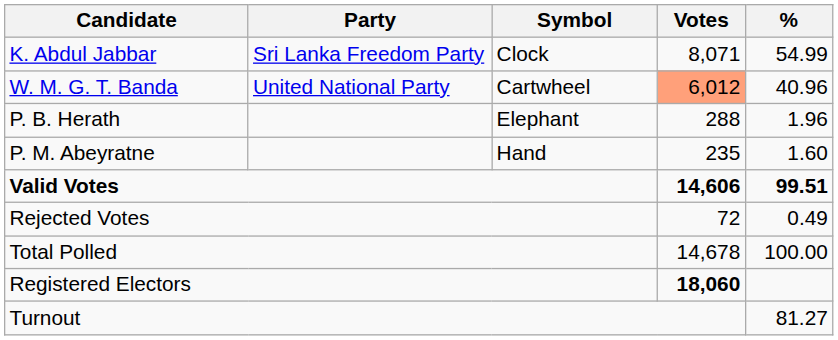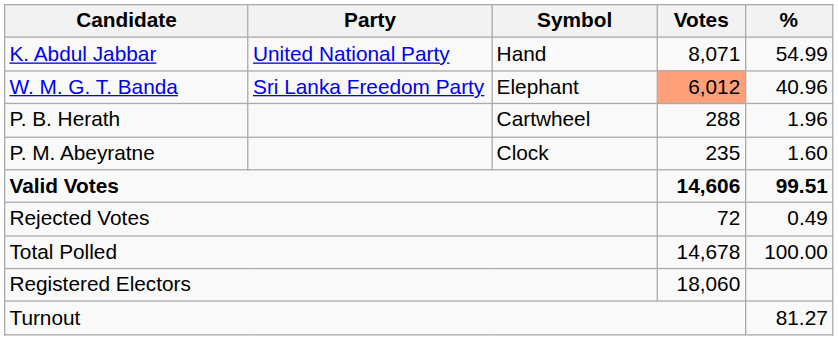 <table class="wikitable" border="1" style="text-align:right;">
 <tr>
 <th align=left width="180">Candidate</th>
 <th align=left width="180">Party</th>
 <th align=left width="120">Symbol</th>
 <th align=left width="60">Votes</th>
 <th align=left width="60">%</th>
 </tr>
 <tr>
 <td align=left><a href='#'>K. Abdul Jabbar</a></td>
-<td align=left><a href='#'>Sri Lanka Freedom Party</a></td>
-<td align=left>Clock</td>
+<td align=left><a href='#'>United National Party</a></td>
+<td align=left>Hand</td>
 <td align=right>8,071</td>
 <td align=right>54.99</td>
 </tr>
 <tr>
 <td align=left><a href='#'>W. M. G. T. Banda</a></td>
-<td align=left><a href='#'>United National Party</a></td>
-<td align=left>Cartwheel</td>
+<td align=left><a href='#'>Sri Lanka Freedom Party</a></td>
+<td align=left>Elephant</td>
 <td align=right style="background: lightsalmon;">6,012</td>
 <td align=right>40.96</td>
 </tr>
 <tr>
 <td align=left>P. B. Herath</td>
 <td align=left></td>
-<td align=left>Elephant</td>
+<td align=left>Cartwheel</td>
 <td align=right>288</td>
 <td align=right>1.96</td>
 </tr>
 <tr>
 <td align=left>P. M. Abeyratne</td>
 <td align=left></td>
-<td align=left>Hand</td>
+<td align=left>Clock</td>
 <td align=right>235</td>
 <td align=right>1.60</td>
 </tr>
 <tr>
 <td align=left colspan=3><strong>Valid Votes</strong></td>
 <td align=right><strong>14,606</strong></td>
 <td align=right><strong>99.51</strong></td>
 </tr>
 <tr>
 <td align=left colspan=3>Rejected Votes</td>
 <td align=right>72</td>
 <td align=right>0.49</td>
 </tr>
 <tr>
 <td align=left colspan=3>Total Polled</td>
 <td align=right>14,678</td>
 <td align=right>100.00</td>
 </tr>
 <tr>
 <td align=left colspan=3>Registered Electors</td>
-<td align=right><strong>18,060</strong></td>
+<td align=right>18,060</td>
 <td></td>
 </tr>
 <tr>
 <td align=left colspan=4>Turnout</td>
 <td align=right>81.27</td>
 </tr>
 </table>
